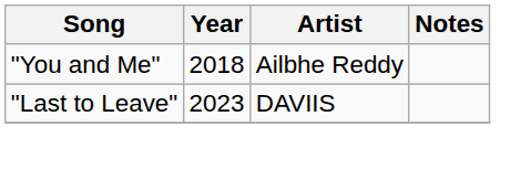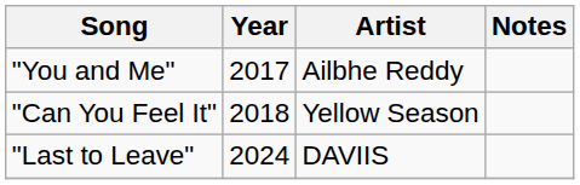 <table class="wikitable sortable">
 <tr>
 <th>Song</th>
 <th>Year</th>
 <th>Artist</th>
 <th class="unsortable">Notes</th>
 </tr>
 <tr>
 <td>"You and Me"</td>
-<td>2018</td>
+<td>2017</td>
 <td>Ailbhe Reddy</td>
 <td></td>
 </tr>
 <tr>
+<td>"Can You Feel It"</td>
+<td>2018</td>
+<td>Yellow Season</td>
+<td></td>
+</tr>
+<tr>
 <td>"Last to Leave"</td>
-<td>2023</td>
+<td>2024</td>
 <td>DAVIIS</td>
 <td></td>
 </tr>
 <tr>
 </tr>
 </table>
